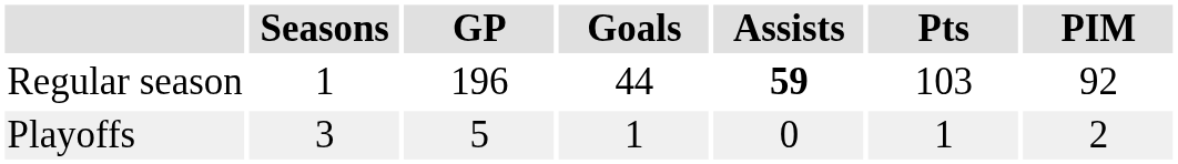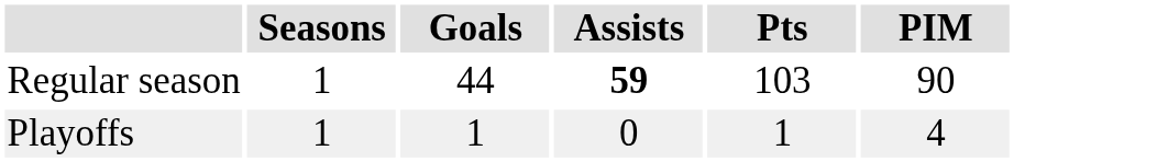 <table class="toccolours">
 <tr bgcolor="#e0e0e0">
 <th></th>
 <th width="60">Seasons</th>
-<th width="60">GP</th>
 <th width="60">Goals</th>
 <th width="60">Assists</th>
 <th width="60">Pts</th>
 <th width="60">PIM</th>
 </tr>
 <tr align="center">
 <td align="left">Regular season</td>
 <td>1</td>
-<td>196</td>
 <td>44</td>
 <td><strong>59</strong></td>
 <td>103</td>
-<td>92</td>
+<td>90</td>
 </tr>
 <tr align="center" bgcolor="#f0f0f0">
 <td align="left">Playoffs</td>
-<td>3</td>
-<td>5</td>
+<td>1</td>
 <td>1</td>
 <td>0</td>
 <td>1</td>
-<td>2</td>
+<td>4</td>
 </tr>
 </table>
